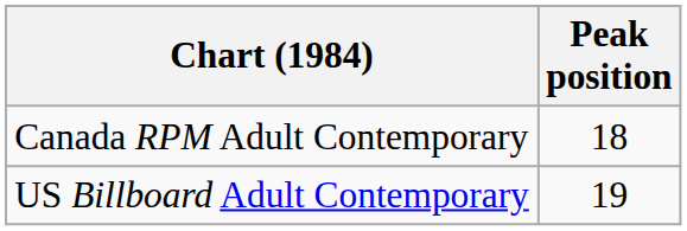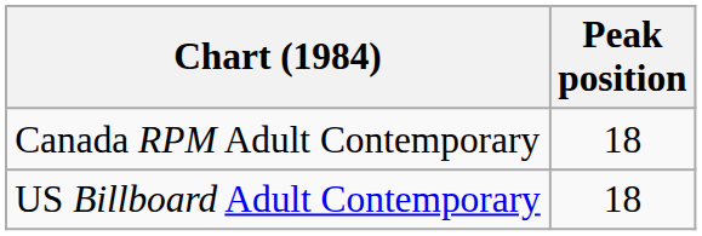 <table class="wikitable">
 <tr>
 <th>Chart (1984)</th>
 <th>Peak<br>position</th>
 </tr>
 <tr>
 <td>Canada <em>RPM</em> Adult Contemporary</td>
 <td style="text-align:center;">18</td>
 </tr>
 <tr>
 <td>US <em>Billboard</em> <a href='#'>Adult Contemporary</a></td>
-<td style="text-align:center;">19</td>
+<td style="text-align:center;">18</td>
 </tr>
 </table>
